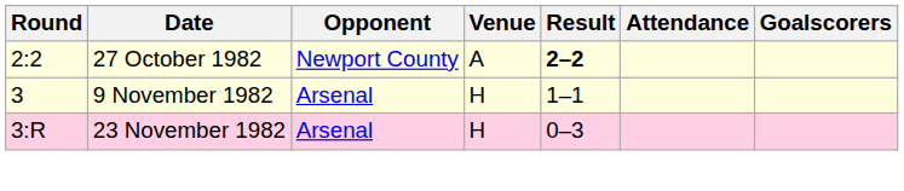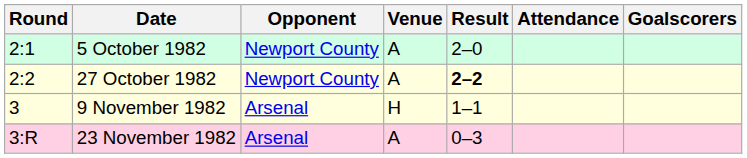 <table class="wikitable">
 <tr>
 <th>Round</th>
 <th>Date</th>
 <th>Opponent</th>
 <th>Venue</th>
 <th>Result</th>
 <th>Attendance</th>
 <th>Goalscorers</th>
+</tr>
+<tr style="background-color: #d0ffe3;">
+<td>2:1</td>
+<td>5 October 1982</td>
+<td><a href='#'>Newport County</a></td>
+<td>A</td>
+<td>2–0</td>
+<td></td>
+<td></td>
 </tr>
 <tr style="background-color: #ffffdd;">
 <td>2:2</td>
 <td>27 October 1982</td>
 <td><a href='#'>Newport County</a></td>
 <td>A</td>
 <td><strong>2–2</strong></td>
 <td></td>
 <td></td>
 </tr>
 <tr style="background-color: #ffffdd;">
 <td>3</td>
 <td>9 November 1982</td>
 <td><a href='#'>Arsenal</a></td>
 <td>H</td>
 <td>1–1</td>
 <td></td>
 <td></td>
 </tr>
 <tr style="background-color: #ffd0e3;">
 <td>3:R</td>
 <td>23 November 1982</td>
 <td><a href='#'>Arsenal</a></td>
-<td>H</td>
+<td>A</td>
 <td>0–3</td>
 <td></td>
 <td></td>
 </tr>
 </table>
